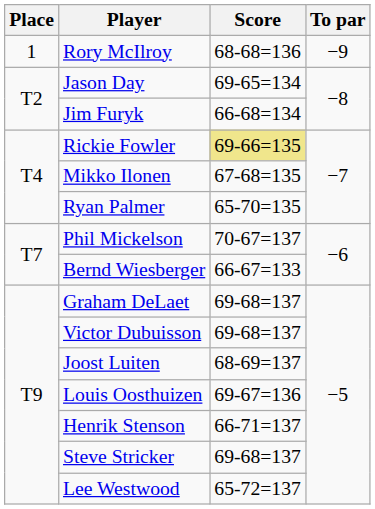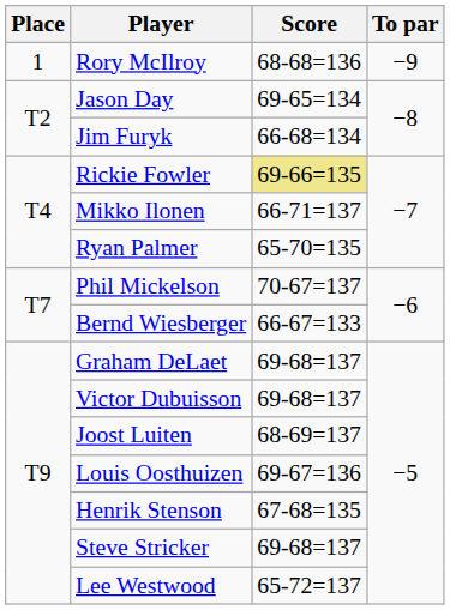 <table class="wikitable">
 <tr>
 <th>Place</th>
 <th>Player</th>
 <th>Score</th>
 <th>To par</th>
 </tr>
 <tr>
 <td align=center>1</td>
 <td> <a href='#'>Rory McIlroy</a></td>
 <td>68-68=136</td>
 <td align=center>−9</td>
 </tr>
 <tr>
 <td rowspan=2 align=center>T2</td>
 <td> <a href='#'>Jason Day</a></td>
 <td>69-65=134</td>
 <td rowspan=2 align=center>−8</td>
 </tr>
 <tr>
 <td> <a href='#'>Jim Furyk</a></td>
 <td>66-68=134</td>
 </tr>
 <tr>
 <td rowspan=3 align=center>T4</td>
 <td> <a href='#'>Rickie Fowler</a></td>
 <td style="background: khaki;">69-66=135</td>
 <td rowspan=3 align=center>−7</td>
 </tr>
 <tr>
 <td> <a href='#'>Mikko Ilonen</a></td>
-<td>67-68=135</td>
+<td>66-71=137</td>
 </tr>
 <tr>
 <td> <a href='#'>Ryan Palmer</a></td>
 <td>65-70=135</td>
 </tr>
 <tr>
 <td rowspan=2 align=center>T7</td>
 <td> <a href='#'>Phil Mickelson</a></td>
 <td>70-67=137</td>
 <td rowspan=2 align=center>−6</td>
 </tr>
 <tr>
 <td> <a href='#'>Bernd Wiesberger</a></td>
 <td>66-67=133</td>
 </tr>
 <tr>
 <td rowspan=7 align=center>T9</td>
 <td> <a href='#'>Graham DeLaet</a></td>
 <td>69-68=137</td>
 <td rowspan=7 align=center>−5</td>
 </tr>
 <tr>
 <td> <a href='#'>Victor Dubuisson</a></td>
 <td>69-68=137</td>
 </tr>
 <tr>
 <td> <a href='#'>Joost Luiten</a></td>
 <td>68-69=137</td>
 </tr>
 <tr>
 <td> <a href='#'>Louis Oosthuizen</a></td>
 <td>69-67=136</td>
 </tr>
 <tr>
 <td> <a href='#'>Henrik Stenson</a></td>
-<td>66-71=137</td>
+<td>67-68=135</td>
 </tr>
 <tr>
 <td> <a href='#'>Steve Stricker</a></td>
 <td>69-68=137</td>
 </tr>
 <tr>
 <td> <a href='#'>Lee Westwood</a></td>
 <td>65-72=137</td>
 </tr>
 </table>
